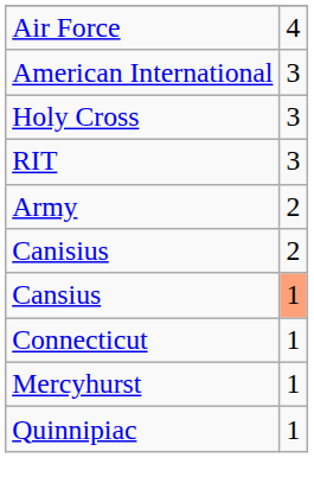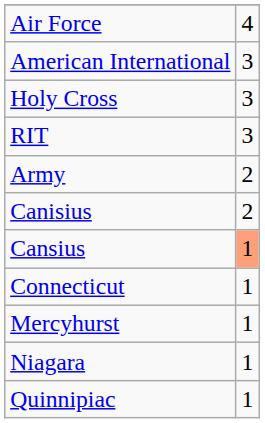 <table class="wikitable">
 <tr>
 </tr>
 <tr>
 <td><a href='#'>Air Force</a></td>
 <td>4</td>
 </tr>
 <tr>
 <td><a href='#'>American International</a></td>
 <td>3</td>
 </tr>
 <tr>
 <td><a href='#'>Holy Cross</a></td>
 <td>3</td>
 </tr>
 <tr>
 <td><a href='#'>RIT</a></td>
 <td>3</td>
 </tr>
 <tr>
 <td><a href='#'>Army</a></td>
 <td>2</td>
 </tr>
 <tr>
 <td><a href='#'>Canisius</a></td>
 <td>2</td>
 </tr>
 <tr>
 <td><a href='#'>Cansius</a></td>
 <td style="background: lightsalmon;">1</td>
 </tr>
 <tr>
 <td><a href='#'>Connecticut</a></td>
 <td>1</td>
 </tr>
 <tr>
 <td><a href='#'>Mercyhurst</a></td>
 <td>1</td>
 </tr>
 <tr>
+<td><a href='#'>Niagara</a></td>
+<td>1</td>
+</tr>
+<tr>
 <td><a href='#'>Quinnipiac</a></td>
 <td>1</td>
 </tr>
 </table>
